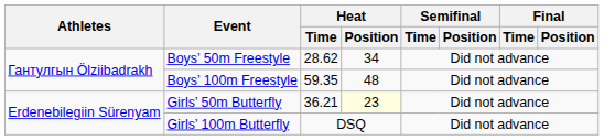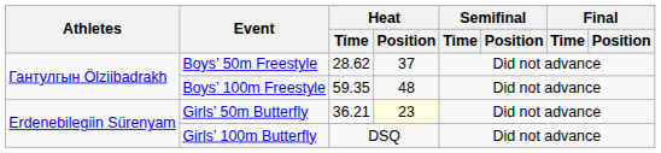 <table class="wikitable" border="1" style="font-size:90%">
 <tr>
 <th rowspan=2>Athletes</th>
 <th rowspan=2>Event</th>
 <th colspan=2>Heat</th>
 <th colspan=2>Semifinal</th>
 <th colspan=2>Final</th>
 </tr>
 <tr>
 <th>Time</th>
 <th>Position</th>
 <th>Time</th>
 <th>Position</th>
 <th>Time</th>
 <th>Position</th>
 </tr>
 <tr>
 <td rowspan=2><a href='#'>Гантулгын Ölziibadrakh</a></td>
 <td><a href='#'>Boys’ 50m Freestyle</a></td>
 <td align=center>28.62</td>
-<td align=center>34</td>
+<td align=center>37</td>
 <td colspan="4" align=center>Did not advance</td>
 </tr>
 <tr>
 <td><a href='#'>Boys’ 100m Freestyle</a></td>
 <td align=center>59.35</td>
 <td align=center>48</td>
 <td colspan="4" align=center>Did not advance</td>
 </tr>
 <tr>
 <td rowspan=2><a href='#'>Erdenebilegiin Sürenyam</a></td>
 <td><a href='#'>Girls’ 50m Butterfly</a></td>
 <td align=center>36.21</td>
 <td align=center style="background: lightyellow;">23</td>
 <td colspan="4" align=center>Did not advance</td>
 </tr>
 <tr>
 <td><a href='#'>Girls’ 100m Butterfly</a></td>
 <td colspan="2" align=center>DSQ</td>
 <td colspan="4" align=center>Did not advance</td>
 </tr>
 </table>
